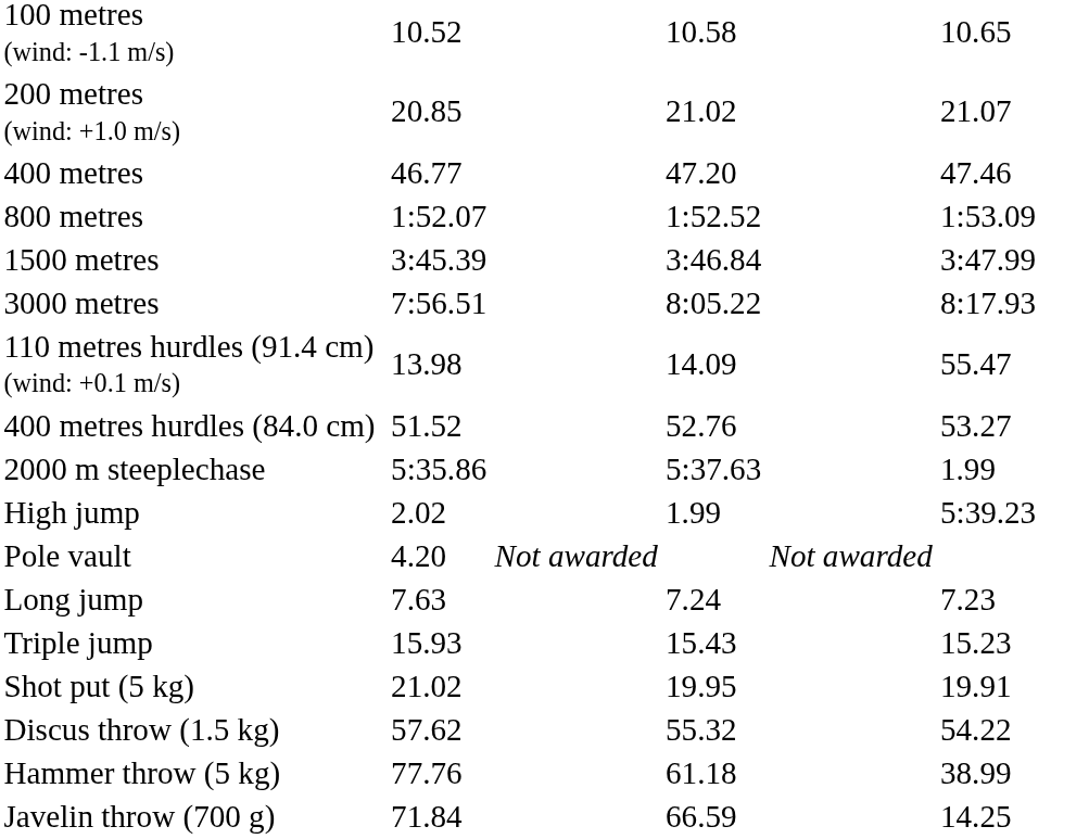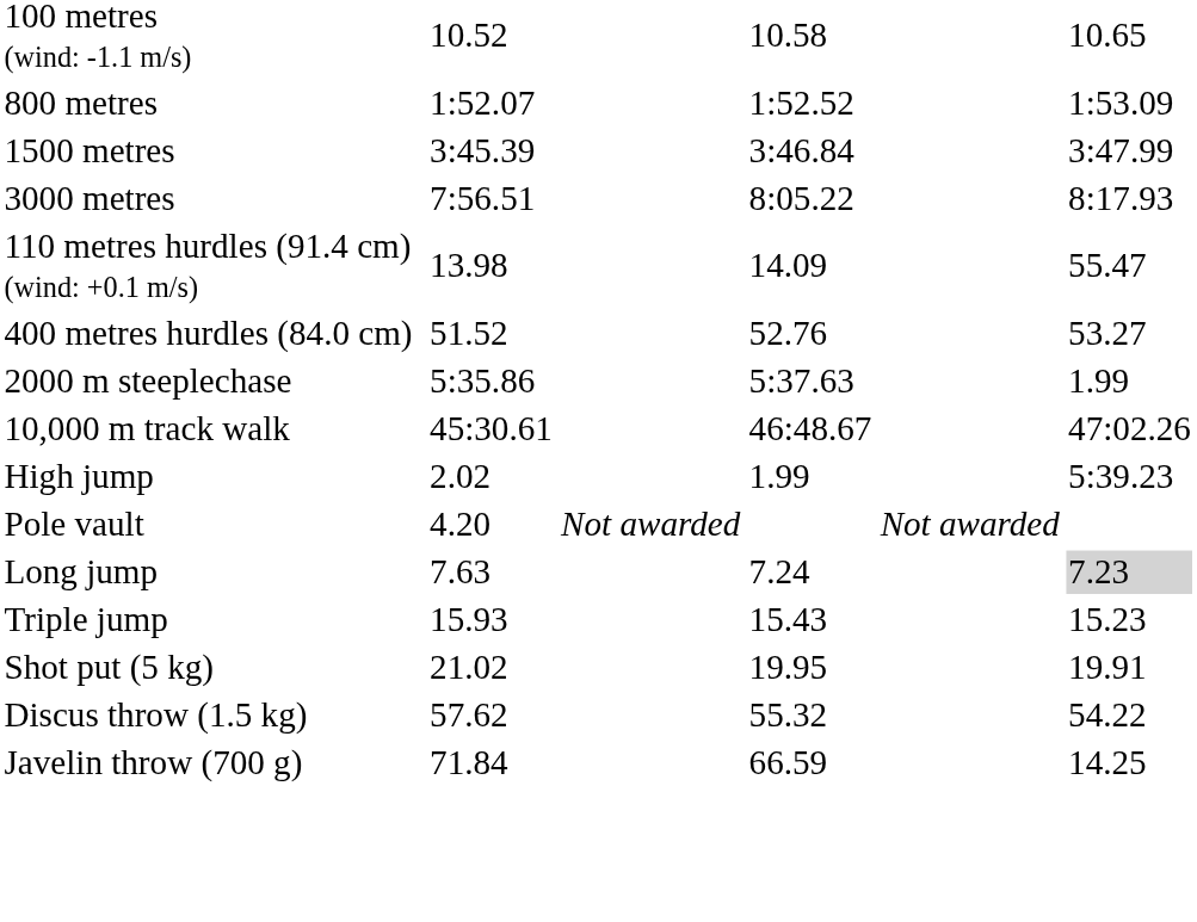 <table>
 <tr>
 <td>100 metres<br><small>(wind: -1.1 m/s)</small></td>
 <td></td>
 <td>10.52</td>
 <td></td>
 <td>10.58</td>
 <td></td>
 <td>10.65</td>
-</tr>
-<tr>
-<td>200 metres<br><small>(wind: +1.0 m/s)</small></td>
-<td></td>
-<td>20.85</td>
-<td></td>
-<td>21.02</td>
-<td></td>
-<td>21.07</td>
-</tr>
-<tr>
-<td>400 metres</td>
-<td></td>
-<td>46.77</td>
-<td></td>
-<td>47.20</td>
-<td></td>
-<td>47.46</td>
 </tr>
 <tr>
 <td>800 metres</td>
 <td></td>
 <td>1:52.07</td>
 <td></td>
 <td>1:52.52</td>
 <td></td>
 <td>1:53.09</td>
 </tr>
 <tr>
 <td>1500 metres</td>
 <td></td>
 <td>3:45.39</td>
 <td></td>
 <td>3:46.84</td>
 <td></td>
 <td>3:47.99</td>
 </tr>
 <tr>
 <td>3000 metres</td>
 <td></td>
 <td>7:56.51</td>
 <td></td>
 <td>8:05.22</td>
 <td></td>
 <td>8:17.93</td>
 </tr>
 <tr>
 <td>110 metres hurdles (91.4 cm)<br><small>(wind: +0.1 m/s)</small></td>
 <td></td>
 <td>13.98</td>
 <td></td>
 <td>14.09</td>
 <td></td>
 <td>55.47</td>
 </tr>
 <tr>
 <td>400 metres hurdles (84.0 cm)</td>
 <td></td>
 <td>51.52</td>
 <td></td>
 <td>52.76</td>
 <td></td>
 <td>53.27</td>
 </tr>
 <tr>
 <td>2000 m steeplechase</td>
 <td></td>
 <td>5:35.86</td>
 <td></td>
 <td>5:37.63</td>
 <td></td>
 <td>1.99</td>
 </tr>
 <tr>
+<td>10,000 m track walk</td>
+<td></td>
+<td>45:30.61</td>
+<td></td>
+<td>46:48.67</td>
+<td></td>
+<td>47:02.26</td>
+</tr>
+<tr>
 <td>High jump</td>
 <td></td>
 <td>2.02</td>
 <td></td>
 <td>1.99</td>
 <td></td>
 <td>5:39.23</td>
 </tr>
 <tr>
 <td>Pole vault</td>
 <td></td>
 <td>4.20</td>
 <td><em>Not awarded</em></td>
 <td></td>
 <td><em>Not awarded</em></td>
 <td></td>
 </tr>
 <tr>
 <td>Long jump</td>
 <td></td>
 <td>7.63</td>
 <td></td>
 <td>7.24</td>
 <td></td>
-<td>7.23</td>
+<td style="background: lightgrey;">7.23</td>
 </tr>
 <tr>
 <td>Triple jump</td>
 <td></td>
 <td>15.93</td>
 <td></td>
 <td>15.43</td>
 <td></td>
 <td>15.23</td>
 </tr>
 <tr>
 <td>Shot put (5 kg)</td>
 <td></td>
 <td>21.02</td>
 <td></td>
 <td>19.95</td>
 <td></td>
 <td>19.91</td>
 </tr>
 <tr>
 <td>Discus throw (1.5 kg)</td>
 <td></td>
 <td>57.62</td>
 <td></td>
 <td>55.32</td>
 <td></td>
 <td>54.22</td>
 </tr>
 <tr>
-<td>Hammer throw (5 kg)</td>
-<td></td>
-<td>77.76</td>
-<td></td>
-<td>61.18</td>
-<td></td>
-<td>38.99</td>
-</tr>
-<tr>
 <td>Javelin throw (700 g)</td>
 <td></td>
 <td>71.84</td>
 <td></td>
 <td>66.59</td>
 <td></td>
 <td>14.25</td>
 </tr>
 </table>
